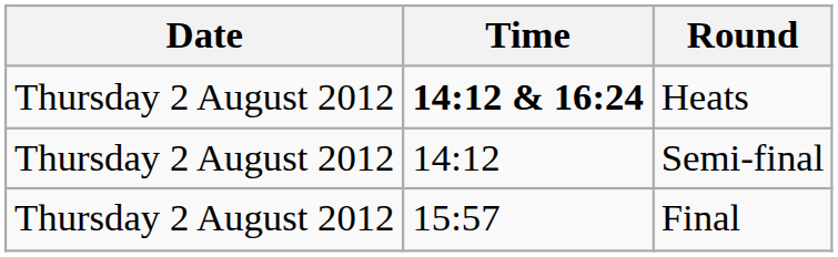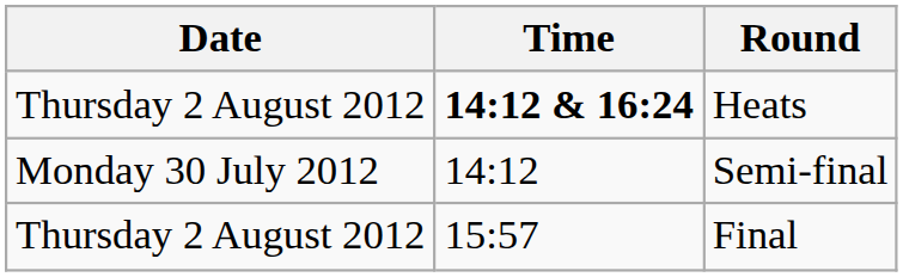 <table class="wikitable">
 <tr>
 <th>Date</th>
 <th>Time</th>
 <th>Round</th>
 </tr>
 <tr>
 <td>Thursday 2 August 2012</td>
 <td><strong>14:12 & 16:24</strong></td>
 <td>Heats</td>
 </tr>
 <tr>
-<td>Thursday 2 August 2012</td>
+<td>Monday 30 July 2012</td>
 <td>14:12</td>
 <td>Semi-final</td>
 </tr>
 <tr>
 <td>Thursday 2 August 2012</td>
 <td>15:57</td>
 <td>Final</td>
 </tr>
 </table>
